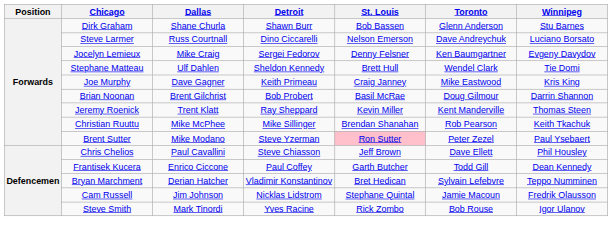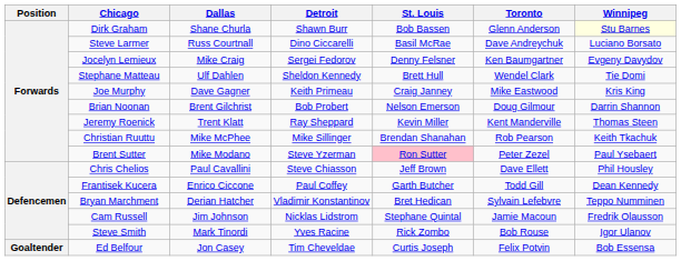 <table class="wikitable" style="font-size:90%;text-align:center;">
 <tr>
 <th scope=col>Position</th>
 <th scope=col width="140"><a href='#'>Chicago</a></th>
 <th scope=col width="140"><a href='#'>Dallas</a></th>
 <th scope=col width="140"><a href='#'>Detroit</a></th>
 <th scope=col width="140"><a href='#'>St. Louis</a></th>
 <th scope=col width="140"><a href='#'>Toronto</a></th>
 <th scope=col width="140"><a href='#'>Winnipeg</a></th>
 </tr>
 <tr>
 <th scope="row" rowspan="9">Forwards</th>
 <td><a href='#'>Dirk Graham</a></td>
 <td><a href='#'>Shane Churla</a></td>
 <td><a href='#'>Shawn Burr</a></td>
 <td><a href='#'>Bob Bassen</a></td>
 <td><a href='#'>Glenn Anderson</a></td>
-<td><a href='#'>Stu Barnes</a></td>
+<td style="background: lightyellow;"><a href='#'>Stu Barnes</a></td>
 </tr>
 <tr>
 <td><a href='#'>Steve Larmer</a></td>
 <td><a href='#'>Russ Courtnall</a></td>
 <td><a href='#'>Dino Ciccarelli</a></td>
-<td><a href='#'>Nelson Emerson</a></td>
+<td><a href='#'>Basil McRae</a></td>
 <td><a href='#'>Dave Andreychuk</a></td>
 <td><a href='#'>Luciano Borsato</a></td>
 </tr>
 <tr>
 <td><a href='#'>Jocelyn Lemieux</a></td>
 <td><a href='#'>Mike Craig</a></td>
 <td><a href='#'>Sergei Fedorov</a></td>
 <td><a href='#'>Denny Felsner</a></td>
 <td><a href='#'>Ken Baumgartner</a></td>
 <td><a href='#'>Evgeny Davydov</a></td>
 </tr>
 <tr>
 <td><a href='#'>Stephane Matteau</a></td>
 <td><a href='#'>Ulf Dahlen</a></td>
 <td><a href='#'>Sheldon Kennedy</a></td>
 <td><a href='#'>Brett Hull</a></td>
 <td><a href='#'>Wendel Clark</a></td>
 <td><a href='#'>Tie Domi</a></td>
 </tr>
 <tr>
 <td><a href='#'>Joe Murphy</a></td>
 <td><a href='#'>Dave Gagner</a></td>
 <td><a href='#'>Keith Primeau</a></td>
 <td><a href='#'>Craig Janney</a></td>
 <td><a href='#'>Mike Eastwood</a></td>
 <td><a href='#'>Kris King</a></td>
 </tr>
 <tr>
 <td><a href='#'>Brian Noonan</a></td>
 <td><a href='#'>Brent Gilchrist</a></td>
 <td><a href='#'>Bob Probert</a></td>
-<td><a href='#'>Basil McRae</a></td>
+<td><a href='#'>Nelson Emerson</a></td>
 <td><a href='#'>Doug Gilmour</a></td>
 <td><a href='#'>Darrin Shannon</a></td>
 </tr>
 <tr>
 <td><a href='#'>Jeremy Roenick</a></td>
 <td><a href='#'>Trent Klatt</a></td>
 <td><a href='#'>Ray Sheppard</a></td>
 <td><a href='#'>Kevin Miller</a></td>
 <td><a href='#'>Kent Manderville</a></td>
 <td><a href='#'>Thomas Steen</a></td>
 </tr>
 <tr>
 <td><a href='#'>Christian Ruuttu</a></td>
 <td><a href='#'>Mike McPhee</a></td>
 <td><a href='#'>Mike Sillinger</a></td>
 <td><a href='#'>Brendan Shanahan</a></td>
 <td><a href='#'>Rob Pearson</a></td>
 <td><a href='#'>Keith Tkachuk</a></td>
 </tr>
 <tr>
 <td><a href='#'>Brent Sutter</a></td>
 <td><a href='#'>Mike Modano</a></td>
 <td><a href='#'>Steve Yzerman</a></td>
 <td style="background: pink;"><a href='#'>Ron Sutter</a></td>
 <td><a href='#'>Peter Zezel</a></td>
 <td><a href='#'>Paul Ysebaert</a></td>
 </tr>
 <tr>
 <th scope="row" rowspan="5">Defencemen</th>
 <td><a href='#'>Chris Chelios</a></td>
 <td><a href='#'>Paul Cavallini</a></td>
 <td><a href='#'>Steve Chiasson</a></td>
 <td><a href='#'>Jeff Brown</a></td>
 <td><a href='#'>Dave Ellett</a></td>
 <td><a href='#'>Phil Housley</a></td>
 </tr>
 <tr>
 <td><a href='#'>Frantisek Kucera</a></td>
 <td><a href='#'>Enrico Ciccone</a></td>
 <td><a href='#'>Paul Coffey</a></td>
 <td><a href='#'>Garth Butcher</a></td>
 <td><a href='#'>Todd Gill</a></td>
 <td><a href='#'>Dean Kennedy</a></td>
 </tr>
 <tr>
 <td><a href='#'>Bryan Marchment</a></td>
 <td><a href='#'>Derian Hatcher</a></td>
 <td><a href='#'>Vladimir Konstantinov</a></td>
 <td><a href='#'>Bret Hedican</a></td>
 <td><a href='#'>Sylvain Lefebvre</a></td>
 <td><a href='#'>Teppo Numminen</a></td>
 </tr>
 <tr>
 <td><a href='#'>Cam Russell</a></td>
 <td><a href='#'>Jim Johnson</a></td>
 <td><a href='#'>Nicklas Lidstrom</a></td>
 <td><a href='#'>Stephane Quintal</a></td>
 <td><a href='#'>Jamie Macoun</a></td>
 <td><a href='#'>Fredrik Olausson</a></td>
 </tr>
 <tr>
 <td><a href='#'>Steve Smith</a></td>
 <td><a href='#'>Mark Tinordi</a></td>
 <td><a href='#'>Yves Racine</a></td>
 <td><a href='#'>Rick Zombo</a></td>
 <td><a href='#'>Bob Rouse</a></td>
 <td><a href='#'>Igor Ulanov</a></td>
 </tr>
+<tr>
+<th scope="row">Goaltender</th>
+<td><a href='#'>Ed Belfour</a></td>
+<td><a href='#'>Jon Casey</a></td>
+<td><a href='#'>Tim Cheveldae</a></td>
+<td><a href='#'>Curtis Joseph</a></td>
+<td><a href='#'>Felix Potvin</a></td>
+<td><a href='#'>Bob Essensa</a></td>
+</tr>
 </table>
